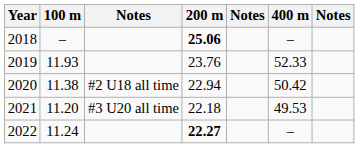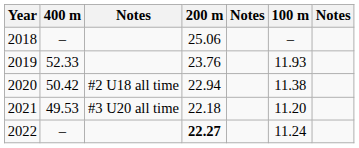 <table class="wikitable sortable" style="text-align: center">
 <tr>
 <th>Year</th>
-<th>100 m</th>
+<th>400 m</th>
 <th>Notes</th>
 <th>200 m</th>
 <th>Notes</th>
-<th>400 m</th>
+<th>100 m</th>
 <th>Notes</th>
 </tr>
 <tr>
 <td>2018</td>
 <td>–</td>
 <td></td>
-<td><strong>25.06</strong></td>
+<td>25.06</td>
 <td></td>
 <td>–</td>
 <td></td>
 </tr>
 <tr>
 <td>2019</td>
-<td>11.93</td>
+<td>52.33</td>
 <td></td>
 <td>23.76</td>
 <td></td>
-<td>52.33</td>
+<td>11.93</td>
 <td></td>
 </tr>
 <tr>
 <td>2020</td>
-<td>11.38</td>
+<td>50.42</td>
 <td>#2 U18 all time </td>
 <td>22.94</td>
 <td></td>
-<td>50.42</td>
+<td>11.38</td>
 <td></td>
 </tr>
 <tr>
 <td>2021</td>
-<td>11.20</td>
+<td>49.53</td>
 <td>#3 U20 all time </td>
 <td>22.18</td>
 <td></td>
-<td>49.53</td>
+<td>11.20</td>
 <td> </td>
 </tr>
 <tr>
 <td>2022</td>
-<td>11.24</td>
+<td>–</td>
 <td></td>
 <td><strong>22.27</strong></td>
 <td></td>
-<td>–</td>
+<td>11.24</td>
 <td></td>
 </tr>
 </table>
